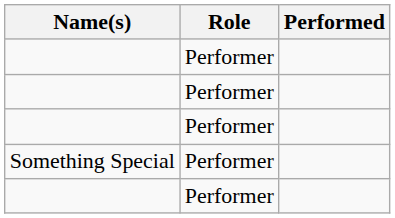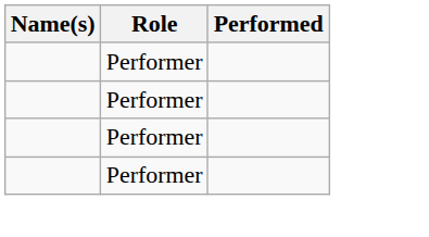 <table class="wikitable sortable">
 <tr>
 <th>Name(s)</th>
 <th>Role</th>
 <th>Performed</th>
 </tr>
 <tr>
 <td></td>
 <td>Performer</td>
 <td></td>
 </tr>
 <tr>
 <td></td>
 <td>Performer</td>
 <td></td>
 </tr>
 <tr>
 <td></td>
 <td>Performer</td>
 <td></td>
 </tr>
 <tr>
-<td>Something Special</td>
-<td>Performer</td>
-<td></td>
-</tr>
-<tr>
 <td></td>
 <td>Performer</td>
 <td></td>
 </tr>
 </table>
